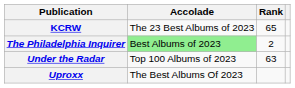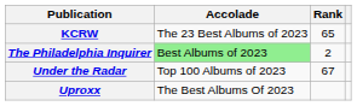 <table class="wikitable sortable plainrowheaders">
 <tr>
 <th scope="col">Publication</th>
 <th scope="col">Accolade</th>
 <th scope="col">Rank</th>
 <th scope="col" class="unsortable"></th>
 </tr>
 <tr>
 <th scope="row"><a href='#'>KCRW</a></th>
 <td>The 23 Best Albums of 2023</td>
 <td style="text-align:center;">65</td>
 <td></td>
 </tr>
 <tr>
 <th scope="row"><em><a href='#'>The Philadelphia Inquirer</a></em></th>
 <td style="background: lightgreen;">Best Albums of 2023</td>
 <td style="text-align:center;">2</td>
 <td></td>
 </tr>
 <tr>
 <th scope="row"><em><a href='#'>Under the Radar</a></em></th>
 <td>Top 100 Albums of 2023</td>
-<td style="text-align:center;">63</td>
+<td style="text-align:center;">67</td>
 <td></td>
 </tr>
 <tr>
 <th scope="row"><em><a href='#'>Uproxx</a></em></th>
 <td>The Best Albums Of 2023</td>
 <td></td>
 <td></td>
 </tr>
 </table>
